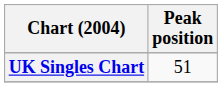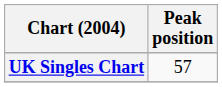 <table class="wikitable sortable plainrowheaders">
 <tr>
 <th scope="col">Chart (2004)</th>
 <th scope="col">Peak<br>position</th>
 </tr>
 <tr>
 </tr>
 <tr>
 <th scope="row"><a href='#'>UK Singles Chart</a></th>
-<td style="text-align:center;">51</td>
+<td style="text-align:center;">57</td>
 </tr>
 <tr>
 </tr>
 </table>
